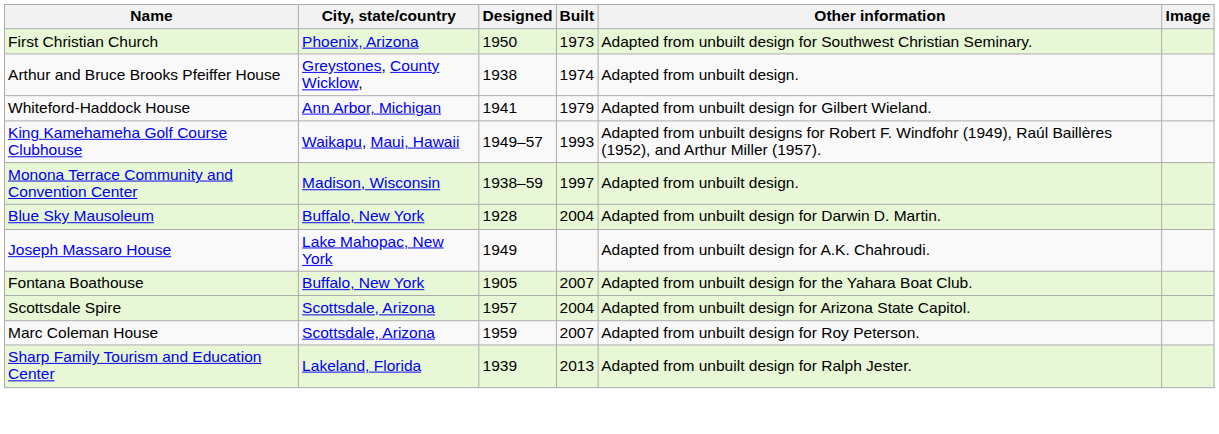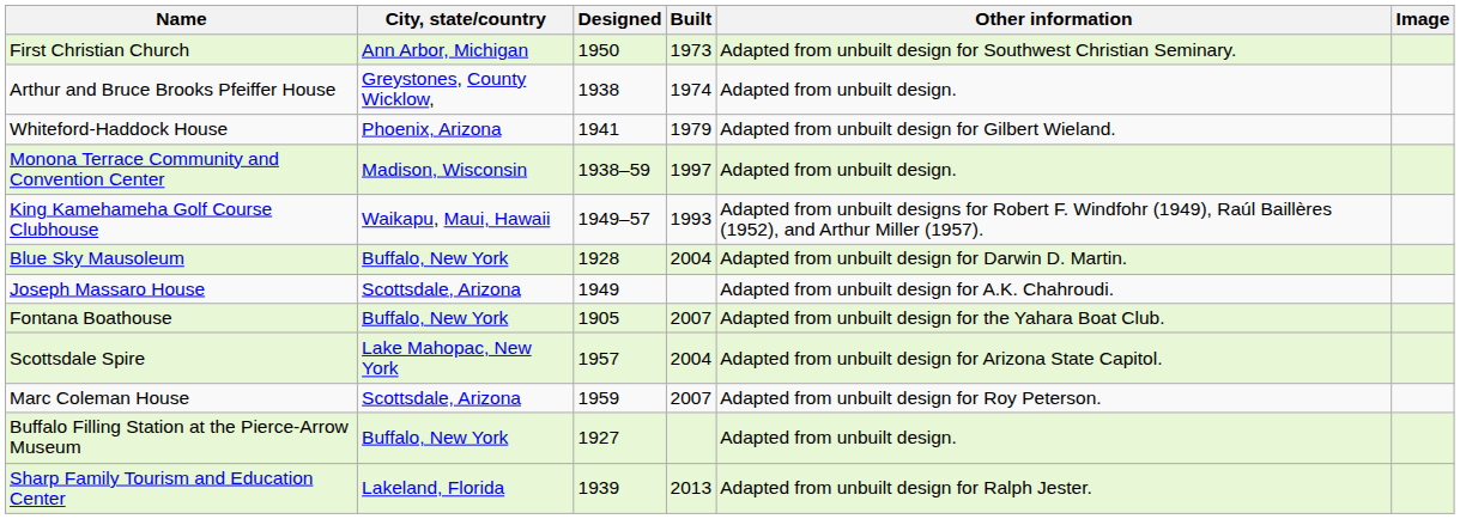 <table class="wikitable sortable">
 <tr>
 <th>Name</th>
 <th>City, state/country</th>
 <th>Designed</th>
 <th>Built</th>
 <th class="unsortable">Other information</th>
 <th class="unsortable">Image</th>
 </tr>
 <tr style="background: #e8f7d5">
 <td First Christian Church (Phoenix, Arizona)>First Christian Church</td>
-<td><a href='#'>Phoenix, Arizona</a></td>
+<td><a href='#'>Ann Arbor, Michigan</a></td>
 <td>1950</td>
 <td>1973</td>
 <td>Adapted from unbuilt design for Southwest Christian Seminary.</td>
 <td></td>
 </tr>
 <tr>
 <td>Arthur and Bruce Brooks Pfeiffer House</td>
 <td><a href='#'>Greystones</a>, <a href='#'>County Wicklow</a>, </td>
 <td>1938</td>
 <td>1974</td>
 <td>Adapted from unbuilt design.</td>
 <td></td>
 </tr>
 <tr>
 <td>Whiteford-Haddock House</td>
-<td><a href='#'>Ann Arbor, Michigan</a></td>
+<td><a href='#'>Phoenix, Arizona</a></td>
 <td>1941</td>
 <td>1979</td>
 <td>Adapted from unbuilt design for Gilbert Wieland.</td>
+<td></td>
+</tr>
+<tr style="background: #e8f7d5">
+<td><a href='#'>Monona Terrace Community and Convention Center</a></td>
+<td><a href='#'>Madison, Wisconsin</a></td>
+<td>1938–59</td>
+<td>1997</td>
+<td>Adapted from unbuilt design.</td>
 <td></td>
 </tr>
 <tr>
 <td><a href='#'>King Kamehameha Golf Course Clubhouse</a></td>
 <td><a href='#'>Waikapu</a>, <a href='#'>Maui, Hawaii</a></td>
 <td>1949–57</td>
 <td>1993</td>
 <td>Adapted from unbuilt designs for Robert F. Windfohr (1949), Raúl Baillères (1952), and Arthur Miller (1957).</td>
-<td></td>
-</tr>
-<tr style="background: #e8f7d5">
-<td><a href='#'>Monona Terrace Community and Convention Center</a></td>
-<td><a href='#'>Madison, Wisconsin</a></td>
-<td>1938–59</td>
-<td>1997</td>
-<td>Adapted from unbuilt design.</td>
 <td></td>
 </tr>
 <tr style="background: #e8f7d5">
 <td><a href='#'>Blue Sky Mausoleum</a></td>
 <td><a href='#'>Buffalo, New York</a></td>
 <td>1928</td>
 <td>2004</td>
 <td>Adapted from unbuilt design for Darwin D. Martin.</td>
 <td></td>
 </tr>
 <tr>
 <td><a href='#'>Joseph Massaro House</a></td>
-<td><a href='#'>Lake Mahopac, New York</a></td>
+<td><a href='#'>Scottsdale, Arizona</a></td>
 <td>1949</td>
 <td></td>
 <td>Adapted from unbuilt design for A.K. Chahroudi.</td>
 <td></td>
 </tr>
 <tr style="background: #e8f7d5">
 <td>Fontana Boathouse</td>
 <td><a href='#'>Buffalo, New York</a></td>
 <td>1905</td>
 <td>2007</td>
 <td>Adapted from unbuilt design for the Yahara Boat Club.</td>
 <td></td>
 </tr>
 <tr style="background: #e8f7d5">
 <td>Scottsdale Spire</td>
-<td><a href='#'>Scottsdale, Arizona</a></td>
+<td><a href='#'>Lake Mahopac, New York</a></td>
 <td>1957</td>
 <td>2004</td>
 <td>Adapted from unbuilt design for Arizona State Capitol.</td>
 <td></td>
 </tr>
 <tr>
 <td>Marc Coleman House</td>
 <td><a href='#'>Scottsdale, Arizona</a></td>
 <td>1959</td>
 <td>2007</td>
 <td>Adapted from unbuilt design for Roy Peterson.</td>
 <td></td>
 </tr>
 <tr style="background: #e8f7d5">
+<td>Buffalo Filling Station at the Pierce-Arrow Museum</td>
+<td><a href='#'>Buffalo, New York</a></td>
+<td>1927</td>
+<td></td>
+<td>Adapted from unbuilt design.</td>
+<td></td>
+</tr>
+<tr style="background: #e8f7d5">
 <td><a href='#'>Sharp Family Tourism and Education Center</a></td>
 <td><a href='#'>Lakeland, Florida</a></td>
 <td>1939</td>
 <td>2013</td>
 <td>Adapted from unbuilt design for Ralph Jester.</td>
 <td></td>
 </tr>
 </table>
